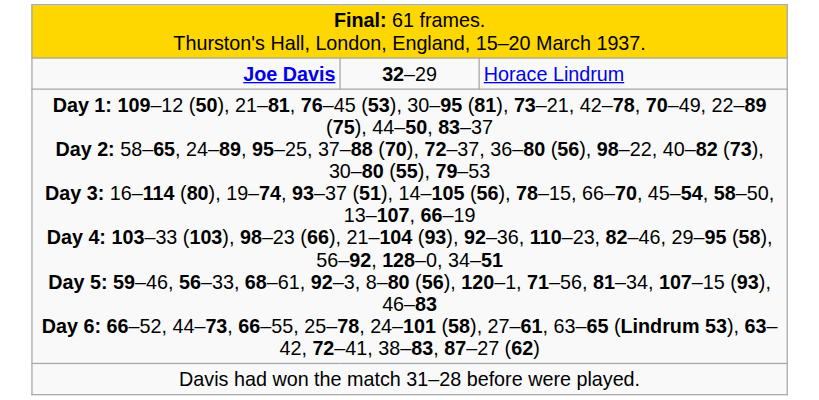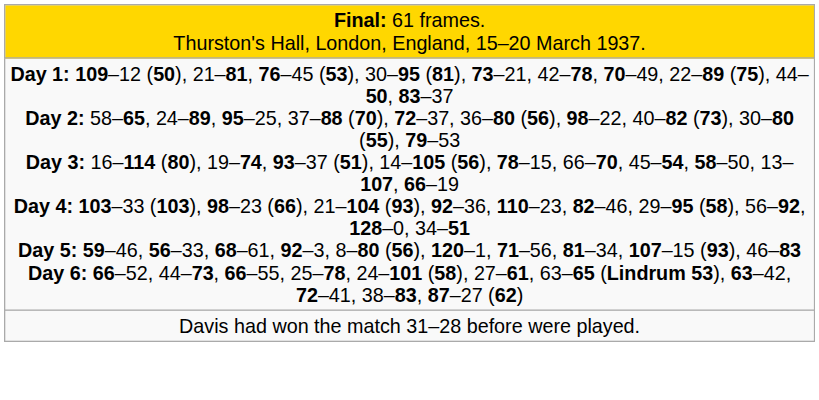 <table class="wikitable" style="font-size: 95%; margin: 1em auto 1em auto;">
 <tr>
 <td colspan="3" align="center" bgcolor="#ffd700"><strong>Final:</strong> 61 frames.<br>Thurston's Hall, London, England, 15–20 March 1937.</td>
-</tr>
-<tr>
-<td width="230" align="right"><strong><a href='#'>Joe Davis</a></strong><br></td>
-<td width="100" align="center"><strong>32</strong>–29</td>
-<td width="230"><a href='#'>Horace Lindrum</a><br></td>
 </tr>
 <tr>
 <td colspan="3" align="center" style="font-size: 100%"><strong>Day 1:</strong> <strong>109</strong>–12 (<strong>50</strong>), 21–<strong>81</strong>, <strong>76</strong>–45 (<strong>53</strong>), 30–<strong>95</strong> (<strong>81</strong>), <strong>73</strong>–21, 42–<strong>78</strong>, <strong>70</strong>–49, 22–<strong>89</strong> (<strong>75</strong>), 44–<strong>50</strong>, <strong>83</strong>–37<br><strong>Day 2:</strong> 58–<strong>65</strong>, 24–<strong>89</strong>, <strong>95</strong>–25, 37–<strong>88</strong> (<strong>70</strong>), <strong>72</strong>–37, 36–<strong>80</strong> (<strong>56</strong>), <strong>98</strong>–22, 40–<strong>82</strong> (<strong>73</strong>), 30–<strong>80</strong> (<strong>55</strong>), <strong>79</strong>–53<br><strong>Day 3:</strong> 16–<strong>114</strong> (<strong>80</strong>), 19–<strong>74</strong>, <strong>93</strong>–37 (<strong>51</strong>), 14–<strong>105</strong> (<strong>56</strong>), <strong>78</strong>–15, 66–<strong>70</strong>, 45–<strong>54</strong>, <strong>58</strong>–50, 13–<strong>107</strong>, <strong>66</strong>–19<br><strong>Day 4:</strong> <strong>103</strong>–33 (<strong>103</strong>), <strong>98</strong>–23 (<strong>66</strong>), 21–<strong>104</strong> (<strong>93</strong>), <strong>92</strong>–36, <strong>110</strong>–23, <strong>82</strong>–46, 29–<strong>95</strong> (<strong>58</strong>), 56–<strong>92</strong>, <strong>128</strong>–0, 34–<strong>51</strong><br><strong>Day 5:</strong> <strong>59</strong>–46, <strong>56</strong>–33, <strong>68</strong>–61, <strong>92</strong>–3, 8–<strong>80</strong> (<strong>56</strong>), <strong>120</strong>–1, <strong>71</strong>–56, <strong>81</strong>–34, <strong>107</strong>–15 (<strong>93</strong>), 46–<strong>83</strong><br><strong>Day 6:</strong> <strong>66</strong>–52, 44–<strong>73</strong>, <strong>66</strong>–55, 25–<strong>78</strong>, 24–<strong>101</strong> (<strong>58</strong>), 27–<strong>61</strong>, 63–<strong>65</strong> (<strong>Lindrum 53</strong>), <strong>63</strong>–42, <strong>72</strong>–41, 38–<strong>83</strong>, <strong>87</strong>–27 (<strong>62</strong>)</td>
 </tr>
 <tr>
 <td colspan="3" align="center">Davis had won the match 31–28 before  were played.</td>
 </tr>
 </table>
